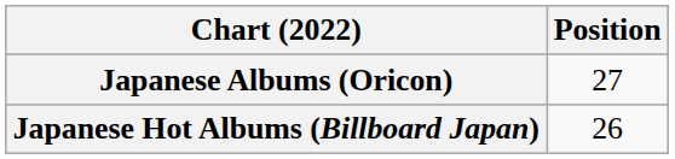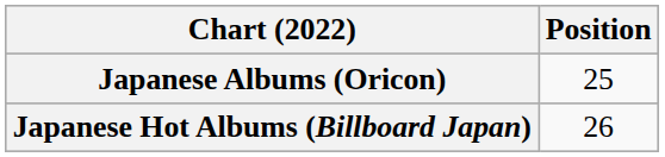 <table class="wikitable sortable plainrowheaders" style="text-align:center">
 <tr>
 <th scope="col">Chart (2022)</th>
 <th scope="col">Position</th>
 </tr>
 <tr>
 <th scope="row">Japanese Albums (Oricon)</th>
-<td>27</td>
+<td>25</td>
 </tr>
 <tr>
 <th scope="row">Japanese Hot Albums (<em>Billboard Japan</em>)</th>
 <td>26</td>
 </tr>
 </table>
